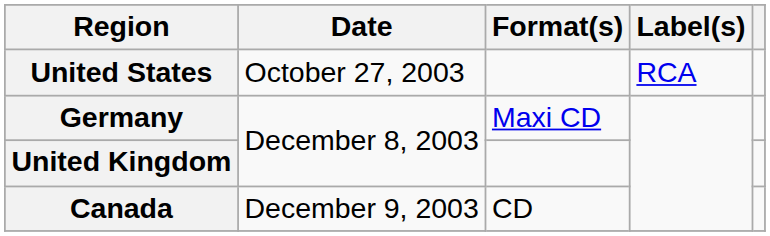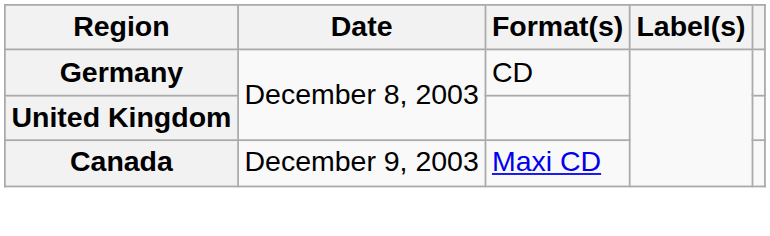 <table class="wikitable plainrowheaders">
 <tr>
 <th scope="col">Region</th>
 <th scope="col">Date</th>
 <th scope="col">Format(s)</th>
 <th scope="col">Label(s)</th>
 <th scope="col"></th>
 </tr>
 <tr>
-<th scope="row">United States</th>
-<td>October 27, 2003</td>
-<td></td>
-<td><a href='#'>RCA</a></td>
-<td align="center"></td>
-</tr>
-<tr>
 <th scope="row">Germany</th>
 <td rowspan="2">December 8, 2003</td>
-<td><a href='#'>Maxi CD</a></td>
+<td>CD</td>
 <td rowspan="3"></td>
 <td align="center"></td>
 </tr>
 <tr>
 <th scope="row">United Kingdom</th>
 <td></td>
 <td align="center"></td>
 </tr>
 <tr>
 <th scope="row">Canada</th>
 <td>December 9, 2003</td>
-<td>CD</td>
+<td><a href='#'>Maxi CD</a></td>
 <td align="center"></td>
 </tr>
 </table>
